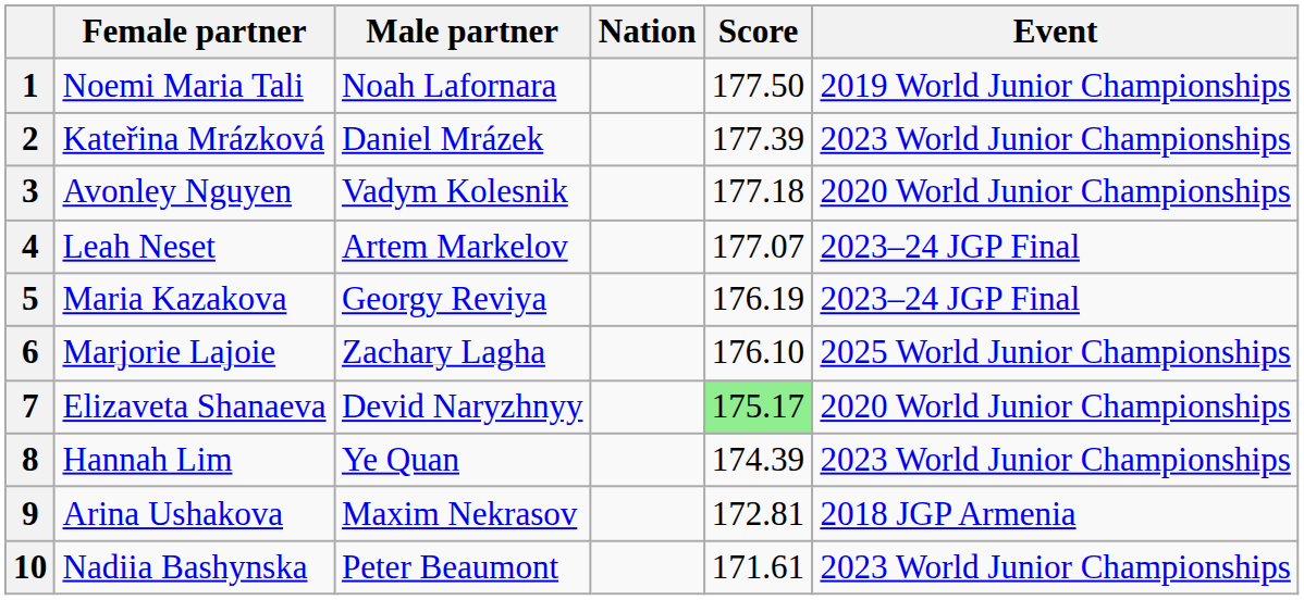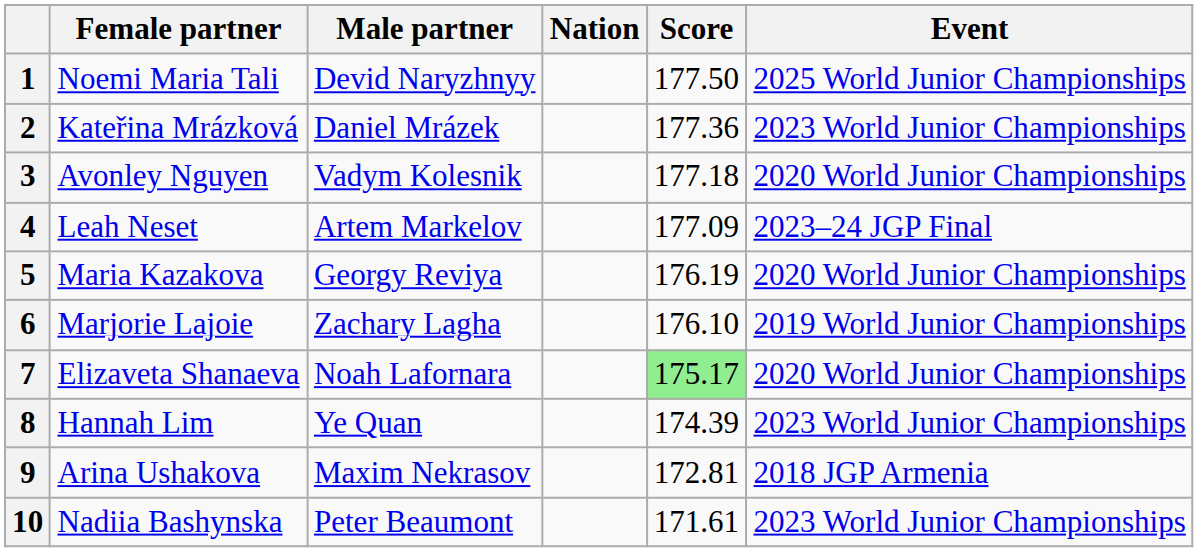 <table class="wikitable sortable" style="text-align:left;">
 <tr>
 <th scope="col"></th>
 <th scope="col">Female partner</th>
 <th scope="col">Male partner</th>
 <th scope="col">Nation</th>
 <th scope="col">Score</th>
 <th scope="col">Event</th>
 </tr>
 <tr>
 <th scope="row">1</th>
 <td><a href='#'>Noemi Maria Tali</a></td>
-<td><a href='#'>Noah Lafornara</a></td>
+<td><a href='#'>Devid Naryzhnyy</a></td>
 <td></td>
 <td style="text-align:center;">177.50</td>
-<td><a href='#'>2019 World Junior Championships</a></td>
+<td><a href='#'>2025 World Junior Championships</a></td>
 </tr>
 <tr>
 <th scope="row">2</th>
 <td><a href='#'>Kateřina Mrázková</a></td>
 <td><a href='#'>Daniel Mrázek</a></td>
 <td></td>
-<td style="text-align:center;">177.39</td>
+<td style="text-align:center;">177.36</td>
 <td><a href='#'>2023 World Junior Championships</a></td>
 </tr>
 <tr>
 <th scope="row">3</th>
 <td><a href='#'>Avonley Nguyen</a></td>
 <td><a href='#'>Vadym Kolesnik</a></td>
 <td></td>
 <td style="text-align:center;">177.18</td>
 <td><a href='#'>2020 World Junior Championships</a></td>
 </tr>
 <tr>
 <th scope="row">4</th>
 <td><a href='#'>Leah Neset</a></td>
 <td><a href='#'>Artem Markelov</a></td>
 <td></td>
-<td style="text-align:center">177.07</td>
+<td style="text-align:center">177.09</td>
 <td><a href='#'>2023–24 JGP Final</a></td>
 </tr>
 <tr>
 <th scope="row">5</th>
 <td><a href='#'>Maria Kazakova</a></td>
 <td><a href='#'>Georgy Reviya</a></td>
 <td></td>
 <td style="text-align:center;">176.19</td>
-<td><a href='#'>2023–24 JGP Final</a></td>
+<td><a href='#'>2020 World Junior Championships</a></td>
 </tr>
 <tr>
 <th scope="row">6</th>
 <td><a href='#'>Marjorie Lajoie</a></td>
 <td><a href='#'>Zachary Lagha</a></td>
 <td></td>
 <td style="text-align:center;">176.10</td>
-<td><a href='#'>2025 World Junior Championships</a></td>
+<td><a href='#'>2019 World Junior Championships</a></td>
 </tr>
 <tr>
 <th scope="row">7</th>
 <td><a href='#'>Elizaveta Shanaeva</a></td>
-<td><a href='#'>Devid Naryzhnyy</a></td>
+<td><a href='#'>Noah Lafornara</a></td>
 <td></td>
 <td style="background: lightgreen; text-align:center;">175.17</td>
 <td><a href='#'>2020 World Junior Championships</a></td>
 </tr>
 <tr>
 <th scope="row">8</th>
 <td><a href='#'>Hannah Lim</a></td>
 <td><a href='#'>Ye Quan</a></td>
 <td></td>
 <td style="text-align:center;">174.39</td>
 <td><a href='#'>2023 World Junior Championships</a></td>
 </tr>
 <tr>
 <th scope="row">9</th>
 <td><a href='#'>Arina Ushakova</a></td>
 <td><a href='#'>Maxim Nekrasov</a></td>
 <td></td>
 <td style="text-align:center;">172.81</td>
 <td><a href='#'>2018 JGP Armenia</a></td>
 </tr>
 <tr>
 <th scope="row">10</th>
 <td><a href='#'>Nadiia Bashynska</a></td>
 <td><a href='#'>Peter Beaumont</a></td>
 <td></td>
 <td style="text-align:center;">171.61</td>
 <td><a href='#'>2023 World Junior Championships</a></td>
 </tr>
 </table>
